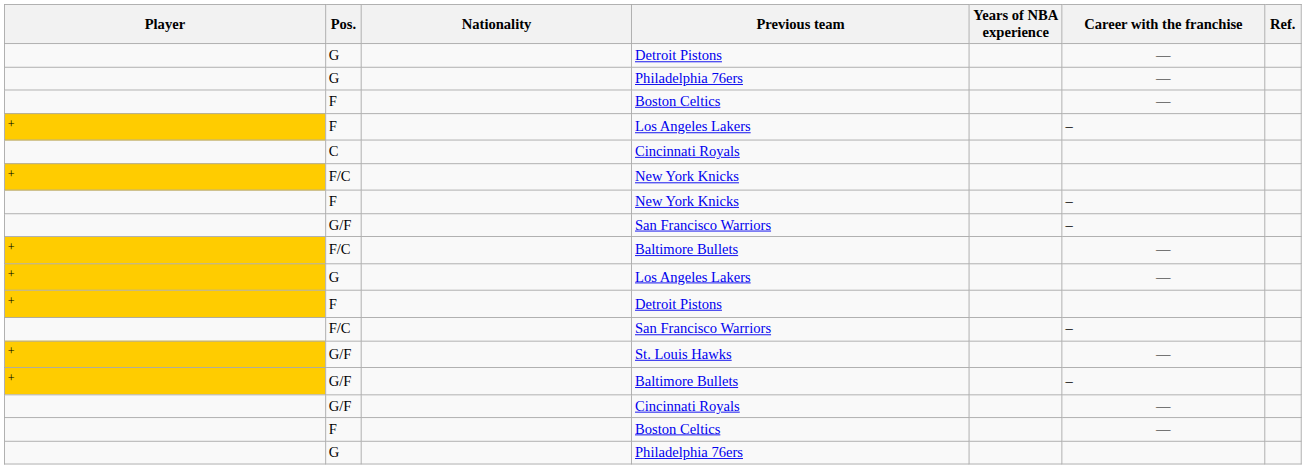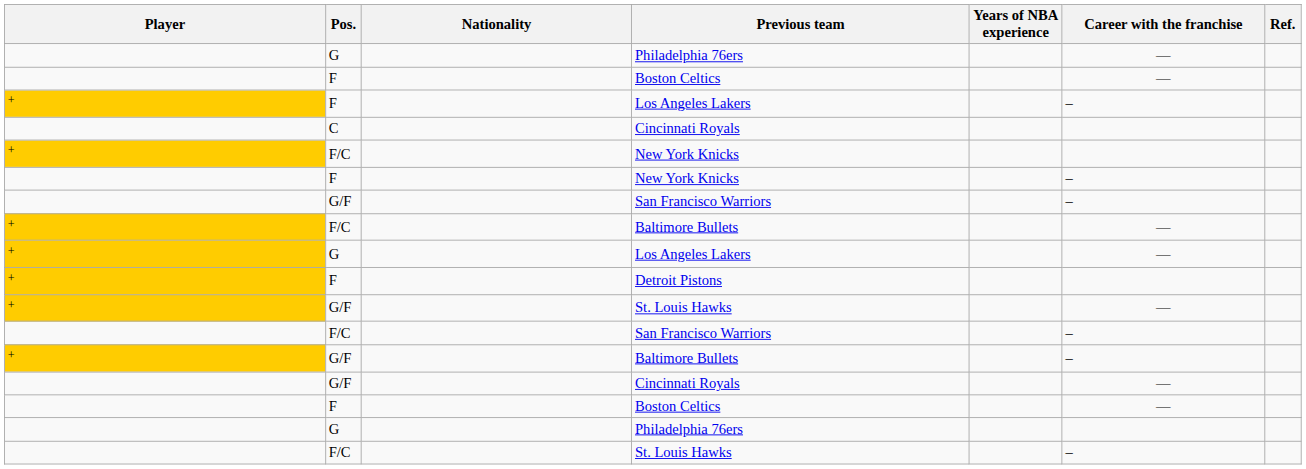 <table class="wikitable sortable" width="90%">
 <tr>
 <th width="19%">Player</th>
 <th width="1%">Pos.</th>
 <th width="16%">Nationality</th>
 <th width="20%">Previous team</th>
 <th width="5%">Years of NBA experience</th>
 <th width="12%">Career with the franchise</th>
 <th width="1%" class=unsortable>Ref.</th>
-</tr>
-<tr>
-<td></td>
-<td>G</td>
-<td></td>
-<td><a href='#'>Detroit Pistons</a></td>
-<td></td>
-<td align="center">—</td>
-<td align="center"></td>
 </tr>
 <tr>
 <td></td>
 <td>G</td>
 <td></td>
 <td><a href='#'>Philadelphia 76ers</a></td>
 <td></td>
 <td align="center">—</td>
 <td align="center"></td>
 </tr>
 <tr>
 <td></td>
 <td>F</td>
 <td></td>
 <td><a href='#'>Boston Celtics</a></td>
 <td></td>
 <td align="center">—</td>
 <td align="center"></td>
 </tr>
 <tr>
 <td bgcolor="#FFCC00"><sup>+</sup></td>
 <td>F</td>
 <td></td>
 <td><a href='#'>Los Angeles Lakers</a></td>
 <td></td>
 <td>–</td>
 <td align="center"></td>
 </tr>
 <tr>
 <td></td>
 <td>C</td>
 <td></td>
 <td><a href='#'>Cincinnati Royals</a></td>
 <td></td>
 <td></td>
 <td align="center"></td>
 </tr>
 <tr>
 <td bgcolor="#FFCC00"><sup>+</sup></td>
 <td>F/C</td>
 <td></td>
 <td><a href='#'>New York Knicks</a></td>
 <td></td>
 <td></td>
 <td align="center"></td>
 </tr>
 <tr>
 <td></td>
 <td>F</td>
 <td></td>
 <td><a href='#'>New York Knicks</a></td>
 <td></td>
 <td>–</td>
 <td align="center"></td>
 </tr>
 <tr>
 <td></td>
 <td>G/F</td>
 <td></td>
 <td><a href='#'>San Francisco Warriors</a></td>
 <td></td>
 <td>–</td>
 <td align="center"></td>
 </tr>
 <tr>
 <td bgcolor="#FFCC00"><sup>+</sup></td>
 <td>F/C</td>
 <td></td>
 <td><a href='#'>Baltimore Bullets</a></td>
 <td></td>
 <td align="center">—</td>
 <td align="center"></td>
 </tr>
 <tr>
 <td bgcolor="#FFCC00"><sup>+</sup></td>
 <td>G</td>
 <td></td>
 <td><a href='#'>Los Angeles Lakers</a></td>
 <td></td>
 <td align="center">—</td>
 <td align="center"></td>
 </tr>
 <tr>
 <td bgcolor="#FFCC00"><sup>+</sup></td>
 <td>F</td>
 <td></td>
 <td><a href='#'>Detroit Pistons</a></td>
 <td></td>
 <td></td>
 <td align="center"></td>
 </tr>
 <tr>
+<td bgcolor="#FFCC00"><sup>+</sup></td>
+<td>G/F</td>
+<td></td>
+<td><a href='#'>St. Louis Hawks</a></td>
+<td></td>
+<td align="center">—</td>
+<td align="center"></td>
+</tr>
+<tr>
 <td></td>
 <td>F/C</td>
 <td></td>
 <td><a href='#'>San Francisco Warriors</a></td>
 <td></td>
 <td>–</td>
-<td align="center"></td>
-</tr>
-<tr>
-<td bgcolor="#FFCC00"><sup>+</sup></td>
-<td>G/F</td>
-<td></td>
-<td><a href='#'>St. Louis Hawks</a></td>
-<td></td>
-<td align="center">—</td>
 <td align="center"></td>
 </tr>
 <tr>
 <td bgcolor="#FFCC00"><sup>+</sup></td>
 <td>G/F</td>
 <td></td>
 <td><a href='#'>Baltimore Bullets</a></td>
 <td></td>
 <td>–</td>
 <td align="center"></td>
 </tr>
 <tr>
 <td></td>
 <td>G/F</td>
 <td></td>
 <td><a href='#'>Cincinnati Royals</a></td>
 <td></td>
 <td align="center">—</td>
 <td align="center"></td>
 </tr>
 <tr>
 <td></td>
 <td>F</td>
 <td></td>
 <td><a href='#'>Boston Celtics</a></td>
 <td></td>
 <td align="center">—</td>
 <td align="center"></td>
 </tr>
 <tr>
 <td></td>
 <td>G</td>
 <td></td>
 <td><a href='#'>Philadelphia 76ers</a></td>
 <td></td>
 <td></td>
 <td align="center"></td>
 </tr>
+<tr>
+<td></td>
+<td>F/C</td>
+<td></td>
+<td><a href='#'>St. Louis Hawks</a></td>
+<td></td>
+<td>–</td>
+<td align="center"></td>
+</tr>
 </table>
